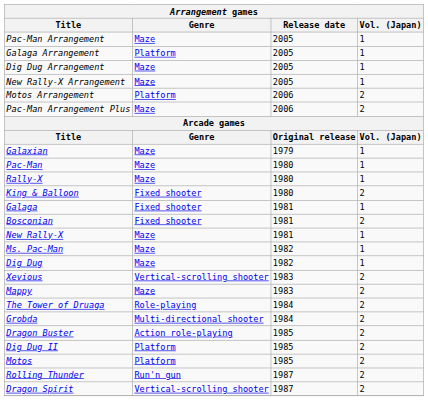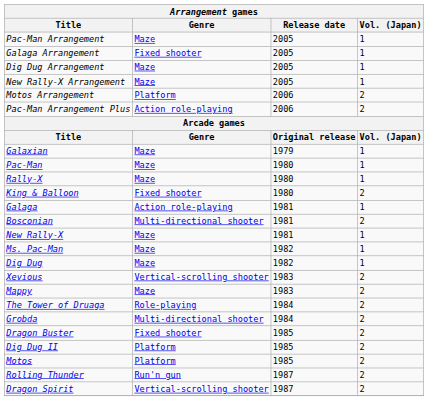 <table class="wikitable">
 <tr>
 <th colspan="5" scope="row"><em>Arrangement</em> games</th>
 </tr>
 <tr>
 <th>Title</th>
 <th>Genre</th>
 <th>Release date</th>
 <th>Vol. (Japan)</th>
 </tr>
 <tr>
 <td><em>Pac-Man Arrangement</em></td>
 <td><a href='#'>Maze</a></td>
 <td>2005</td>
 <td>1</td>
 </tr>
 <tr>
 <td><em>Galaga Arrangement</em></td>
-<td><a href='#'>Platform</a></td>
+<td><a href='#'>Fixed shooter</a></td>
 <td>2005</td>
 <td>1</td>
 </tr>
 <tr>
 <td><em>Dig Dug Arrangement</em></td>
 <td><a href='#'>Maze</a></td>
 <td>2005</td>
 <td>1</td>
 </tr>
 <tr>
 <td><em>New Rally-X Arrangement</em></td>
 <td><a href='#'>Maze</a></td>
 <td>2005</td>
 <td>1</td>
 </tr>
 <tr>
 <td><em>Motos Arrangement</em></td>
 <td><a href='#'>Platform</a></td>
 <td>2006</td>
 <td>2</td>
 </tr>
 <tr>
 <td><em>Pac-Man Arrangement Plus</em></td>
-<td><a href='#'>Maze</a></td>
+<td><a href='#'>Action role-playing</a></td>
 <td>2006</td>
 <td>2</td>
 </tr>
 <tr>
 <th colspan="5" scope="row">Arcade games</th>
 </tr>
 <tr>
 <th>Title</th>
 <th>Genre</th>
 <th>Original release</th>
 <th>Vol. (Japan)</th>
 </tr>
 <tr>
 <td><em><a href='#'>Galaxian</a></em></td>
 <td><a href='#'>Maze</a></td>
 <td>1979</td>
 <td>1</td>
 </tr>
 <tr>
 <td><em><a href='#'>Pac-Man</a></em></td>
 <td><a href='#'>Maze</a></td>
 <td>1980</td>
 <td>1</td>
 </tr>
 <tr>
 <td><em><a href='#'>Rally-X</a></em></td>
 <td><a href='#'>Maze</a></td>
 <td>1980</td>
 <td>1</td>
 </tr>
 <tr>
 <td><em><a href='#'>King & Balloon</a></em></td>
 <td><a href='#'>Fixed shooter</a></td>
 <td>1980</td>
 <td>2</td>
 </tr>
 <tr>
 <td><em><a href='#'>Galaga</a></em></td>
-<td><a href='#'>Fixed shooter</a></td>
+<td><a href='#'>Action role-playing</a></td>
 <td>1981</td>
 <td>1</td>
 </tr>
 <tr>
 <td><em><a href='#'>Bosconian</a></em></td>
-<td><a href='#'>Fixed shooter</a></td>
+<td><a href='#'>Multi-directional shooter</a></td>
 <td>1981</td>
 <td>2</td>
 </tr>
 <tr>
 <td><em><a href='#'>New Rally-X</a></em></td>
 <td><a href='#'>Maze</a></td>
 <td>1981</td>
 <td>1</td>
 </tr>
 <tr>
 <td><em><a href='#'>Ms. Pac-Man</a></em></td>
 <td><a href='#'>Maze</a></td>
 <td>1982</td>
 <td>1</td>
 </tr>
 <tr>
 <td><em><a href='#'>Dig Dug</a></em></td>
 <td><a href='#'>Maze</a></td>
 <td>1982</td>
 <td>1</td>
 </tr>
 <tr>
 <td><em><a href='#'>Xevious</a></em></td>
 <td><a href='#'>Vertical-scrolling shooter</a></td>
 <td>1983</td>
 <td>2</td>
 </tr>
 <tr>
 <td><em><a href='#'>Mappy</a></em></td>
 <td><a href='#'>Maze</a></td>
 <td>1983</td>
 <td>2</td>
 </tr>
 <tr>
 <td><em><a href='#'>The Tower of Druaga</a></em></td>
 <td><a href='#'>Role-playing</a></td>
 <td>1984</td>
 <td>2</td>
 </tr>
 <tr>
 <td><em><a href='#'>Grobda</a></em></td>
 <td><a href='#'>Multi-directional shooter</a></td>
 <td>1984</td>
 <td>2</td>
 </tr>
 <tr>
 <td><em><a href='#'>Dragon Buster</a></em></td>
-<td><a href='#'>Action role-playing</a></td>
+<td><a href='#'>Fixed shooter</a></td>
 <td>1985</td>
 <td>2</td>
 </tr>
 <tr>
 <td><em><a href='#'>Dig Dug II</a></em></td>
 <td><a href='#'>Platform</a></td>
 <td>1985</td>
 <td>2</td>
 </tr>
 <tr>
 <td><em><a href='#'>Motos</a></em></td>
 <td><a href='#'>Platform</a></td>
 <td>1985</td>
 <td>2</td>
 </tr>
 <tr>
 <td><em><a href='#'>Rolling Thunder</a></em></td>
 <td><a href='#'>Run'n gun</a></td>
 <td>1987</td>
 <td>2</td>
 </tr>
 <tr>
 <td><em><a href='#'>Dragon Spirit</a></em></td>
 <td><a href='#'>Vertical-scrolling shooter</a></td>
 <td>1987</td>
 <td>2</td>
 </tr>
 <tr>
 </tr>
 </table>
